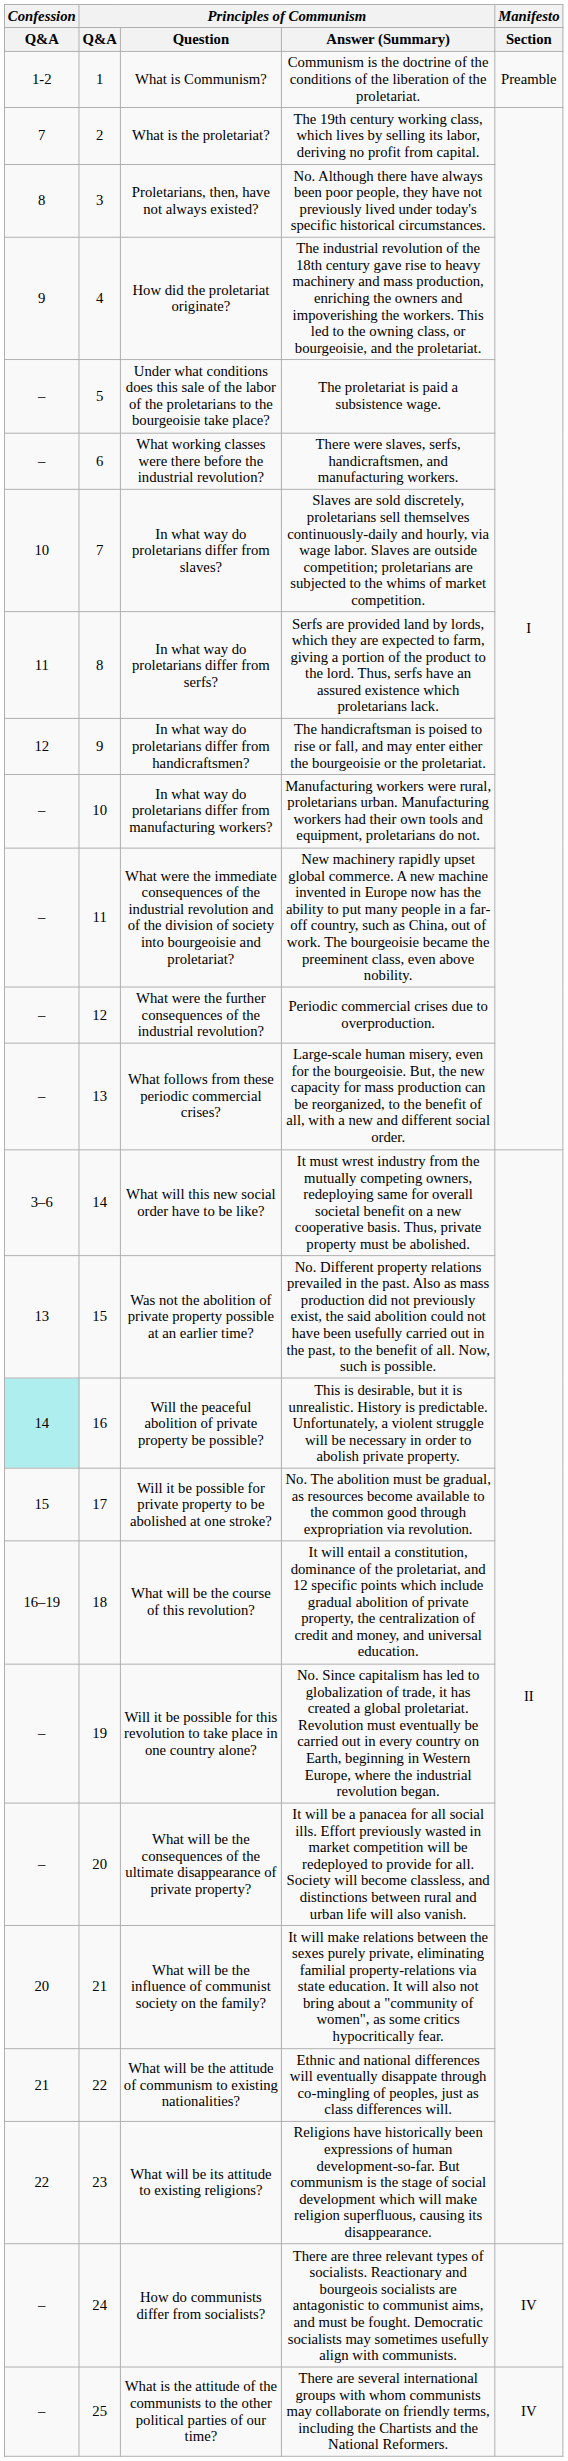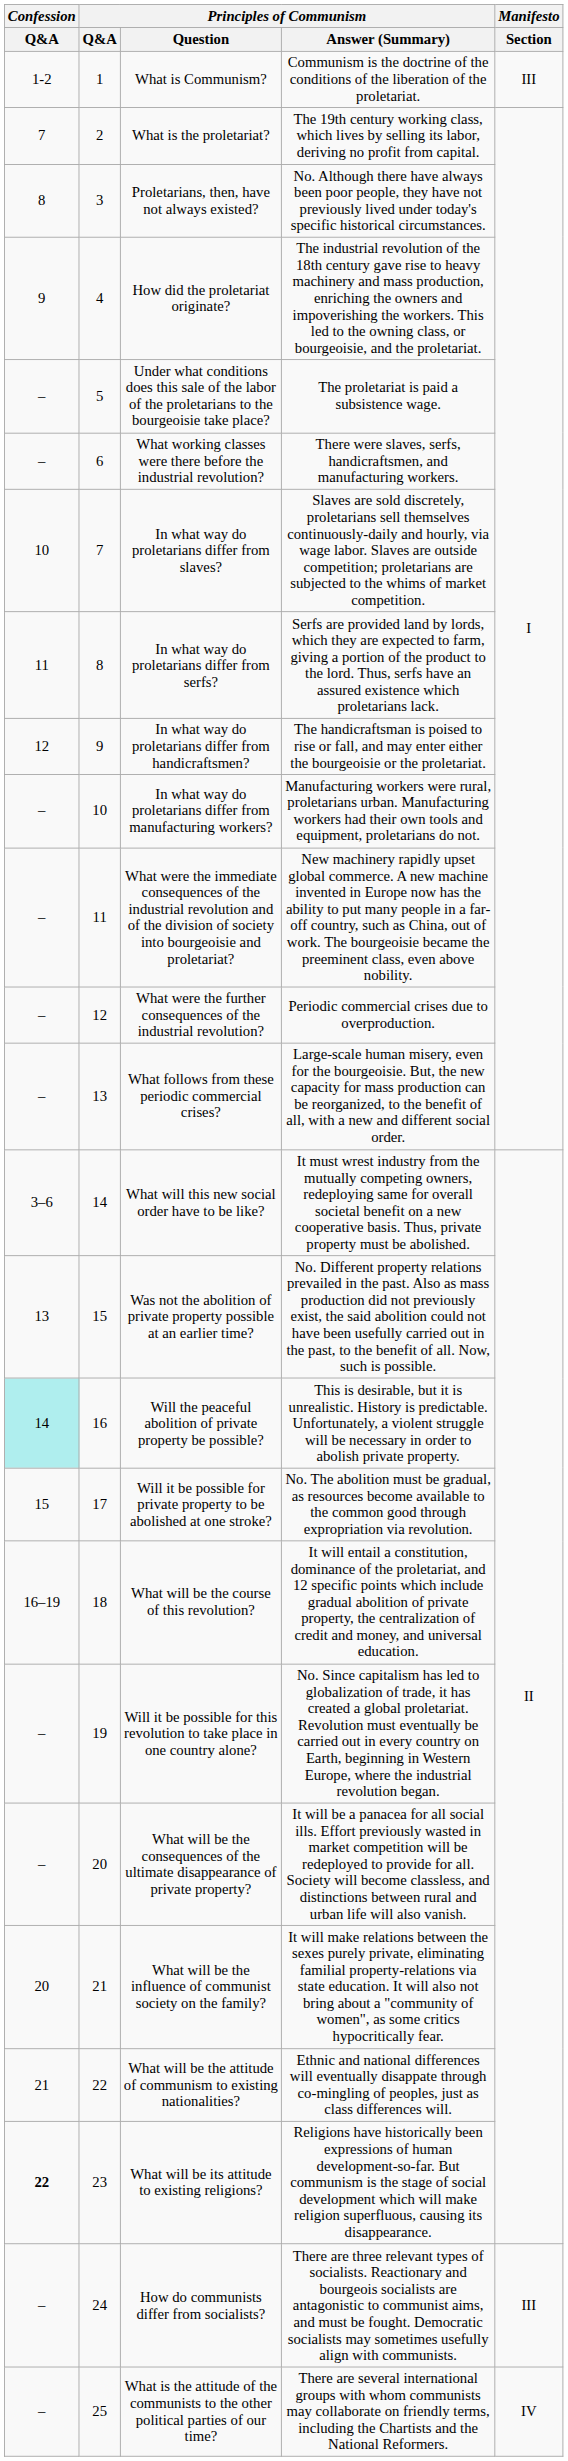 <table class="wikitable" style="text-align: center;">
 <tr>
 <th><em>Confession</em></th>
 <th colspan="3"><em>Principles of Communism</em></th>
 <th><em>Manifesto</em></th>
 </tr>
 <tr>
 <th>Q&A</th>
 <th>Q&A</th>
 <th>Question</th>
 <th>Answer (Summary)</th>
 <th>Section</th>
 </tr>
 <tr>
 <td>1-2</td>
 <td>1</td>
 <td>What is Communism?</td>
 <td>Communism is the doctrine of the conditions of the liberation of the proletariat.</td>
-<td>Preamble</td>
+<td>III</td>
 </tr>
 <tr>
 <td>7</td>
 <td>2</td>
 <td>What is the proletariat?</td>
 <td>The 19th century working class, which lives by selling its labor, deriving no profit from capital.</td>
 <td rowspan="12">I</td>
 </tr>
 <tr>
 <td>8</td>
 <td>3</td>
 <td>Proletarians, then, have not always existed?</td>
 <td>No.  Although there have always been poor people, they have not previously lived under today's specific historical circumstances.</td>
 </tr>
 <tr>
 <td>9</td>
 <td>4</td>
 <td>How did the proletariat originate?</td>
 <td>The industrial revolution of the 18th century gave rise to heavy machinery and mass production, enriching the owners and impoverishing the workers.  This led to the owning class, or bourgeoisie, and the proletariat.</td>
 </tr>
 <tr>
 <td>–</td>
 <td>5</td>
 <td>Under what conditions does this sale of the labor of the proletarians to the bourgeoisie take place?</td>
 <td>The proletariat is paid a subsistence wage.</td>
 </tr>
 <tr>
 <td>–</td>
 <td>6</td>
 <td>What working classes were there before the industrial revolution?</td>
 <td>There were slaves, serfs, handicraftsmen, and manufacturing workers.</td>
 </tr>
 <tr>
 <td>10</td>
 <td>7</td>
 <td>In what way do proletarians differ from slaves?</td>
 <td>Slaves are sold discretely, proletarians sell themselves continuously-daily and hourly, via wage labor.  Slaves are outside competition; proletarians are subjected to the whims of market competition.</td>
 </tr>
 <tr>
 <td>11</td>
 <td>8</td>
 <td>In what way do proletarians differ from serfs?</td>
 <td>Serfs are provided land by lords, which they are expected to farm, giving a portion of the product to the lord.  Thus, serfs have an assured existence which proletarians lack.</td>
 </tr>
 <tr>
 <td>12</td>
 <td>9</td>
 <td>In what way do proletarians differ from handicraftsmen?</td>
 <td>The handicraftsman is poised to rise or fall, and may enter either the bourgeoisie or the proletariat.</td>
 </tr>
 <tr>
 <td>–</td>
 <td>10</td>
 <td>In what way do proletarians differ from manufacturing workers?</td>
 <td>Manufacturing workers were rural, proletarians urban.  Manufacturing workers had their own tools and equipment, proletarians do not.</td>
 </tr>
 <tr>
 <td>–</td>
 <td>11</td>
 <td>What were the immediate consequences of the industrial revolution and of the division of society into bourgeoisie and proletariat?</td>
 <td>New machinery rapidly upset global commerce.  A new machine invented in Europe now has the ability to put many people in a far-off country, such as China, out of work. The bourgeoisie became the preeminent class, even above nobility.</td>
 </tr>
 <tr>
 <td>–</td>
 <td>12</td>
 <td>What were the further consequences of the industrial revolution?</td>
 <td>Periodic commercial crises due to overproduction.</td>
 </tr>
 <tr>
 <td>–</td>
 <td>13</td>
 <td>What follows from these periodic commercial crises?</td>
 <td>Large-scale human misery, even for the bourgeoisie.  But, the new capacity for mass production can be reorganized, to the benefit of all, with a new and different social order.</td>
 </tr>
 <tr>
 <td>3–6</td>
 <td>14</td>
 <td>What will this new social order have to be like?</td>
 <td>It must wrest industry from the mutually competing owners, redeploying same for overall societal benefit on a new cooperative basis.  Thus, private property must be abolished.</td>
 <td rowspan="10">II</td>
 </tr>
 <tr>
 <td>13</td>
 <td>15</td>
 <td>Was not the abolition of private property possible at an earlier time?</td>
 <td>No.  Different property relations prevailed in the past.  Also as mass production did not previously exist, the said abolition could not have been usefully carried out in the past, to the benefit of all.  Now, such is possible.</td>
 </tr>
 <tr>
 <td style="background: paleturquoise;">14</td>
 <td>16</td>
 <td>Will the peaceful abolition of private property be possible?</td>
 <td>This is desirable, but it is unrealistic.  History is predictable.  Unfortunately, a violent struggle will be necessary in order to abolish private property.</td>
 </tr>
 <tr>
 <td>15</td>
 <td>17</td>
 <td>Will it be possible for private property to be abolished at one stroke?</td>
 <td>No.  The abolition must be gradual, as resources become available to the common good through expropriation via revolution.</td>
 </tr>
 <tr>
 <td>16–19</td>
 <td>18</td>
 <td>What will be the course of this revolution?</td>
 <td>It will entail a constitution, dominance of the proletariat, and 12 specific points which include gradual abolition of private property, the centralization of credit and money, and universal education.</td>
 </tr>
 <tr>
 <td>–</td>
 <td>19</td>
 <td>Will it be possible for this revolution to take place in one country alone?</td>
 <td>No.  Since capitalism has led to globalization of trade, it has created a global proletariat.  Revolution must eventually be carried out in every country on Earth, beginning in Western Europe, where the industrial revolution began.</td>
 </tr>
 <tr>
 <td>–</td>
 <td>20</td>
 <td>What will be the consequences of the ultimate disappearance of private property?</td>
 <td>It will be a panacea for all social ills.  Effort previously wasted in market competition will be redeployed to provide for all.  Society will become classless, and distinctions between rural and urban life will also vanish.</td>
 </tr>
 <tr>
 <td>20</td>
 <td>21</td>
 <td>What will be the influence of communist society on the family?</td>
 <td>It will make relations between the sexes purely private, eliminating familial property-relations via state education.  It will also not bring about a "community of women", as some critics hypocritically fear.</td>
 </tr>
 <tr>
 <td>21</td>
 <td>22</td>
 <td>What will be the attitude of communism to existing nationalities?</td>
 <td>Ethnic and national differences will eventually disappate through co-mingling of peoples, just as class differences will.</td>
 </tr>
 <tr>
-<td>22</td>
+<td><strong>22</strong></td>
 <td>23</td>
 <td>What will be its attitude to existing religions?</td>
 <td>Religions have historically been expressions of human development-so-far.  But communism is the stage of social development which will make religion superfluous, causing its disappearance.</td>
 </tr>
 <tr>
 <td>–</td>
 <td>24</td>
 <td>How do communists differ from socialists?</td>
 <td>There are three relevant types of socialists.  Reactionary and bourgeois socialists are antagonistic to communist aims, and must be fought.  Democratic socialists may sometimes usefully align with communists.</td>
-<td>IV</td>
+<td>III</td>
 </tr>
 <tr>
 <td>–</td>
 <td>25</td>
 <td>What is the attitude of the communists to the other political parties of our time?</td>
 <td>There are several international groups with whom communists may collaborate on friendly terms, including the Chartists and the National Reformers.</td>
 <td>IV</td>
 </tr>
 </table>
